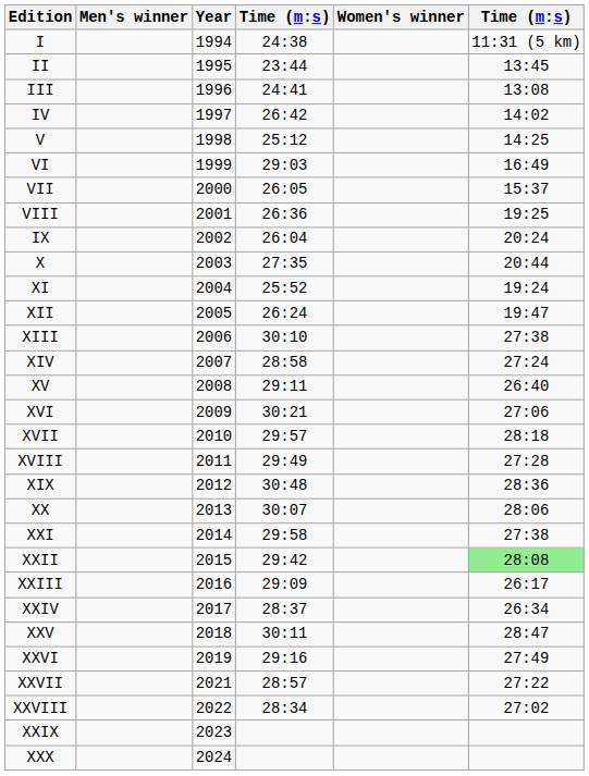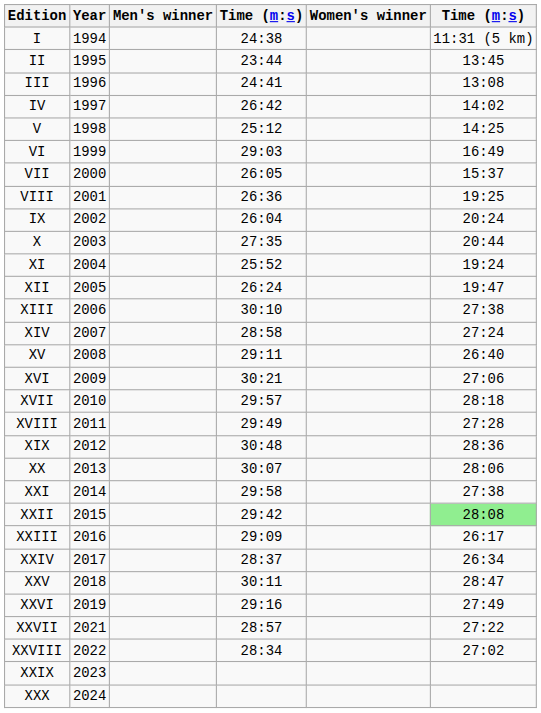 <table class="wikitable" style="text-align:center">
 <tr>
 <th>Edition</th>
+<th>Year</th>
 <th>Men's winner</th>
-<th>Year</th>
 <th>Time (<a href='#'>m</a>:<a href='#'>s</a>)</th>
 <th>Women's winner</th>
 <th>Time (<a href='#'>m</a>:<a href='#'>s</a>)</th>
 </tr>
 <tr>
 <td>I</td>
+<td>1994</td>
 <td align=left></td>
-<td>1994</td>
 <td>24:38</td>
 <td align=left></td>
 <td>11:31 (5 km)</td>
 </tr>
 <tr>
 <td>II</td>
+<td>1995</td>
 <td align=left></td>
-<td>1995</td>
 <td>23:44</td>
 <td align=left></td>
 <td>13:45</td>
 </tr>
 <tr>
 <td>III</td>
+<td>1996</td>
 <td align=left></td>
-<td>1996</td>
 <td>24:41</td>
 <td align=left></td>
 <td>13:08</td>
 </tr>
 <tr>
 <td>IV</td>
+<td>1997</td>
 <td align=left></td>
-<td>1997</td>
 <td>26:42</td>
 <td align=left></td>
 <td>14:02</td>
 </tr>
 <tr>
 <td>V</td>
+<td>1998</td>
 <td align=left></td>
-<td>1998</td>
 <td>25:12</td>
 <td align=left></td>
 <td>14:25</td>
 </tr>
 <tr>
 <td>VI</td>
+<td>1999</td>
 <td align=left></td>
-<td>1999</td>
 <td>29:03</td>
 <td align=left></td>
 <td>16:49</td>
 </tr>
 <tr>
 <td>VII</td>
+<td>2000</td>
 <td align=left></td>
-<td>2000</td>
 <td>26:05</td>
 <td align=left></td>
 <td>15:37</td>
 </tr>
 <tr>
 <td>VIII</td>
+<td>2001</td>
 <td align=left></td>
-<td>2001</td>
 <td>26:36</td>
 <td align=left></td>
 <td>19:25</td>
 </tr>
 <tr>
 <td>IX</td>
+<td>2002</td>
 <td align=left></td>
-<td>2002</td>
 <td>26:04</td>
 <td align=left></td>
 <td>20:24</td>
 </tr>
 <tr>
 <td>X</td>
+<td>2003</td>
 <td align=left></td>
-<td>2003</td>
 <td>27:35</td>
 <td align=left></td>
 <td>20:44</td>
 </tr>
 <tr>
 <td>XI</td>
+<td>2004</td>
 <td align=left></td>
-<td>2004</td>
 <td>25:52</td>
 <td align=left></td>
 <td>19:24</td>
 </tr>
 <tr>
 <td>XII</td>
+<td>2005</td>
 <td align=left></td>
-<td>2005</td>
 <td>26:24</td>
 <td align=left></td>
 <td>19:47</td>
 </tr>
 <tr>
 <td>XIII</td>
+<td>2006</td>
 <td align=left></td>
-<td>2006</td>
 <td>30:10</td>
 <td align=left></td>
 <td>27:38</td>
 </tr>
 <tr>
 <td>XIV</td>
+<td>2007</td>
 <td align=left></td>
-<td>2007</td>
 <td>28:58</td>
 <td align=left></td>
 <td>27:24</td>
 </tr>
 <tr>
 <td>XV</td>
+<td>2008</td>
 <td align=left></td>
-<td>2008</td>
 <td>29:11</td>
 <td align=left></td>
 <td>26:40</td>
 </tr>
 <tr>
 <td>XVI</td>
+<td>2009</td>
 <td align=left></td>
-<td>2009</td>
 <td>30:21</td>
 <td align=left></td>
 <td>27:06</td>
 </tr>
 <tr>
 <td>XVII</td>
+<td>2010</td>
 <td align=left></td>
-<td>2010</td>
 <td>29:57</td>
 <td align=left></td>
 <td>28:18</td>
 </tr>
 <tr>
 <td>XVIII</td>
+<td>2011</td>
 <td align=left></td>
-<td>2011</td>
 <td>29:49</td>
 <td align=left></td>
 <td>27:28</td>
 </tr>
 <tr>
 <td>XIX</td>
+<td>2012</td>
 <td align=left></td>
-<td>2012</td>
 <td>30:48</td>
 <td align=left></td>
 <td>28:36</td>
 </tr>
 <tr>
 <td>XX</td>
+<td>2013</td>
 <td align=left></td>
-<td>2013</td>
 <td>30:07</td>
 <td align=left></td>
 <td>28:06</td>
 </tr>
 <tr>
 <td>XXI</td>
+<td>2014</td>
 <td align=left></td>
-<td>2014</td>
 <td>29:58</td>
 <td align=left></td>
 <td>27:38</td>
 </tr>
 <tr>
 <td>XXII</td>
+<td>2015</td>
 <td align=left></td>
-<td>2015</td>
 <td>29:42</td>
 <td align=left></td>
 <td style="background: lightgreen;">28:08</td>
 </tr>
 <tr>
 <td>XXIII</td>
+<td>2016</td>
 <td align=left></td>
-<td>2016</td>
 <td>29:09</td>
 <td align=left></td>
 <td>26:17</td>
 </tr>
 <tr>
 <td>XXIV</td>
+<td>2017</td>
 <td align=left></td>
-<td>2017</td>
 <td>28:37</td>
 <td align=left></td>
 <td>26:34</td>
 </tr>
 <tr>
 <td>XXV</td>
+<td>2018</td>
 <td align=left></td>
-<td>2018</td>
 <td>30:11</td>
 <td align=left></td>
 <td>28:47</td>
 </tr>
 <tr>
 <td>XXVI</td>
+<td>2019</td>
 <td align=left></td>
-<td>2019</td>
 <td>29:16</td>
 <td align=left></td>
 <td>27:49</td>
 </tr>
 <tr>
 <td>XXVII</td>
+<td>2021</td>
 <td align=left></td>
-<td>2021</td>
 <td>28:57</td>
 <td align=left></td>
 <td>27:22</td>
 </tr>
 <tr>
 <td>XXVIII</td>
+<td>2022</td>
 <td align=left></td>
-<td>2022</td>
 <td>28:34</td>
 <td align=left></td>
 <td>27:02</td>
 </tr>
 <tr>
 <td>XXIX</td>
+<td>2023</td>
 <td align=left></td>
-<td>2023</td>
 <td></td>
 <td align=left></td>
 <td></td>
 </tr>
 <tr>
 <td>XXX</td>
+<td>2024</td>
 <td align=left></td>
-<td>2024</td>
 <td></td>
 <td align=left></td>
 <td></td>
 </tr>
 </table>
